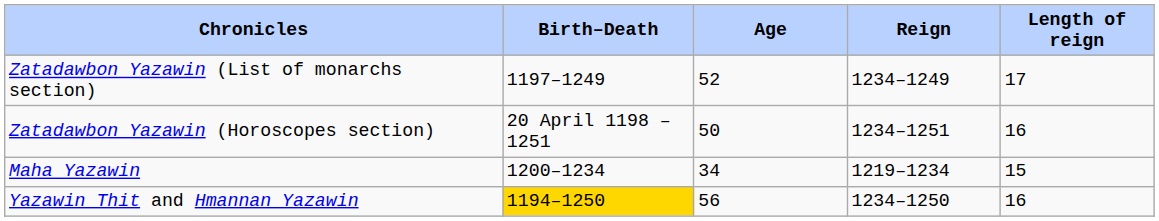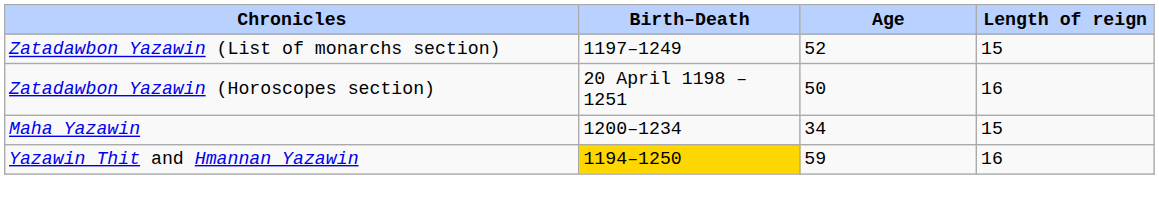 <table width=65% class="wikitable">
 <tr>
 <th style="background-color:#B9D1FF" width=26%>Chronicles</th>
 <th style="background-color:#B9D1FF" width=10%>Birth–Death</th>
 <th style="background-color:#B9D1FF" width=8%>Age</th>
-<th style="background-color:#B9D1FF" width=8%>Reign</th>
 <th style="background-color:#B9D1FF" width=8%>Length of reign</th>
 </tr>
 <tr>
 <td><em><a href='#'>Zatadawbon Yazawin</a></em> (List of monarchs section)</td>
 <td>1197–1249</td>
 <td>52</td>
-<td>1234–1249</td>
-<td>17</td>
+<td>15</td>
 </tr>
 <tr>
 <td><em><a href='#'>Zatadawbon Yazawin</a></em> (Horoscopes section)</td>
 <td>20 April 1198 – 1251</td>
 <td>50</td>
-<td>1234–1251</td>
 <td>16</td>
 </tr>
 <tr>
 <td><em><a href='#'>Maha Yazawin</a></em></td>
 <td>1200–1234</td>
 <td>34</td>
-<td>1219–1234</td>
 <td>15</td>
 </tr>
 <tr>
 <td><em><a href='#'>Yazawin Thit</a></em> and <em><a href='#'>Hmannan Yazawin</a></em></td>
 <td style="background: gold;">1194–1250</td>
-<td>56</td>
-<td>1234–1250</td>
+<td>59</td>
 <td>16</td>
 </tr>
 </table>
